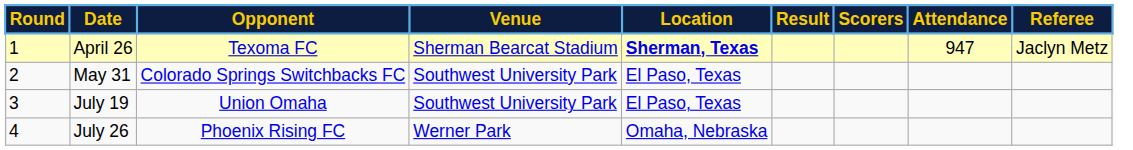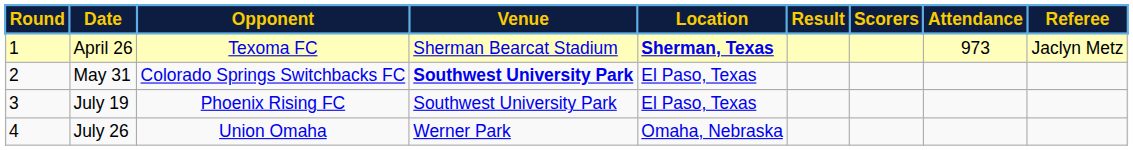 <table class="wikitable">
 <tr>
 <th style="background:#0D1D41; color:#F8CC00; border:2px solid #5FAFE4;" scope="col">Round</th>
 <th style="background:#0D1D41; color:#F8CC00; border:2px solid #5FAFE4;" scope="col">Date</th>
 <th style="background:#0D1D41; color:#F8CC00; border:2px solid #5FAFE4;" scope="col">Opponent</th>
 <th style="background:#0D1D41; color:#F8CC00; border:2px solid #5FAFE4;" scope="col">Venue</th>
 <th style="background:#0D1D41; color:#F8CC00; border:2px solid #5FAFE4;" scope="col">Location</th>
 <th style="background:#0D1D41; color:#F8CC00; border:2px solid #5FAFE4;" scope="col">Result</th>
 <th style="background:#0D1D41; color:#F8CC00; border:2px solid #5FAFE4;" scope="col">Scorers</th>
 <th style="background:#0D1D41; color:#F8CC00; border:2px solid #5FAFE4;" scope="col">Attendance</th>
 <th style="background:#0D1D41; color:#F8CC00; border:2px solid #5FAFE4;" scope="col">Referee</th>
 </tr>
 <tr bgcolor = ffffbb>
 <td>1</td>
 <td>April 26</td>
 <td align="center"><a href='#'>Texoma FC</a></td>
 <td><a href='#'>Sherman Bearcat Stadium</a></td>
 <td><strong><a href='#'>Sherman, Texas</a></strong></td>
 <td align="center"><br></td>
 <td align="center"></td>
-<td align="center">947</td>
+<td align="center">973</td>
 <td align="center">Jaclyn Metz</td>
 </tr>
 <tr bgcolor =>
 <td>2</td>
 <td>May 31</td>
 <td align="center"><a href='#'>Colorado Springs Switchbacks FC</a></td>
-<td><a href='#'>Southwest University Park</a></td>
+<td><strong><a href='#'>Southwest University Park</a></strong></td>
 <td><a href='#'>El Paso, Texas</a></td>
 <td align="center"></td>
 <td align="center"></td>
 <td align="center"></td>
 <td align="center"></td>
 </tr>
 <tr bgcolor =>
 <td>3</td>
 <td>July 19</td>
-<td align="center"><a href='#'>Union Omaha</a></td>
+<td align="center"><a href='#'>Phoenix Rising FC</a></td>
 <td><a href='#'>Southwest University Park</a></td>
 <td><a href='#'>El Paso, Texas</a></td>
 <td align="center"></td>
 <td align="center"></td>
 <td align="center"></td>
 <td align="center"></td>
 </tr>
 <tr bgcolor =>
 <td>4</td>
 <td>July 26</td>
-<td align="center"><a href='#'>Phoenix Rising FC</a></td>
+<td align="center"><a href='#'>Union Omaha</a></td>
 <td><a href='#'>Werner Park</a></td>
 <td><a href='#'>Omaha, Nebraska</a></td>
 <td align="center"></td>
 <td align="center"></td>
 <td align="center"></td>
 <td align="center"></td>
 </tr>
 </table>
